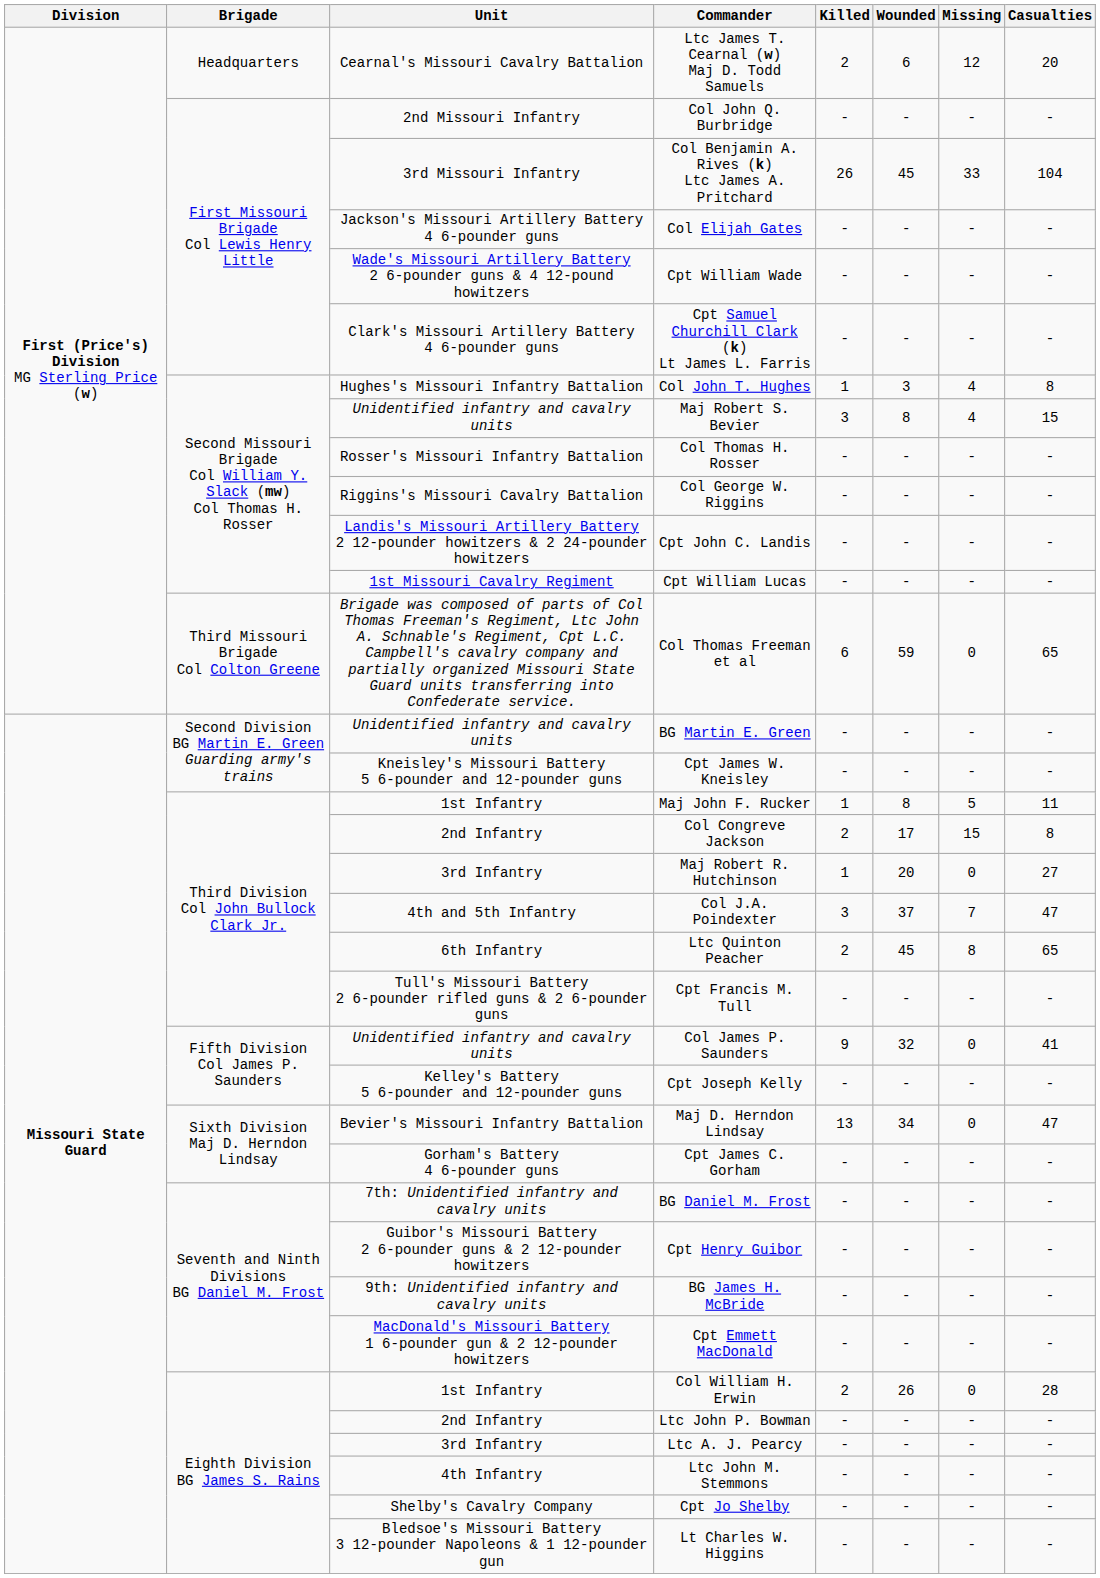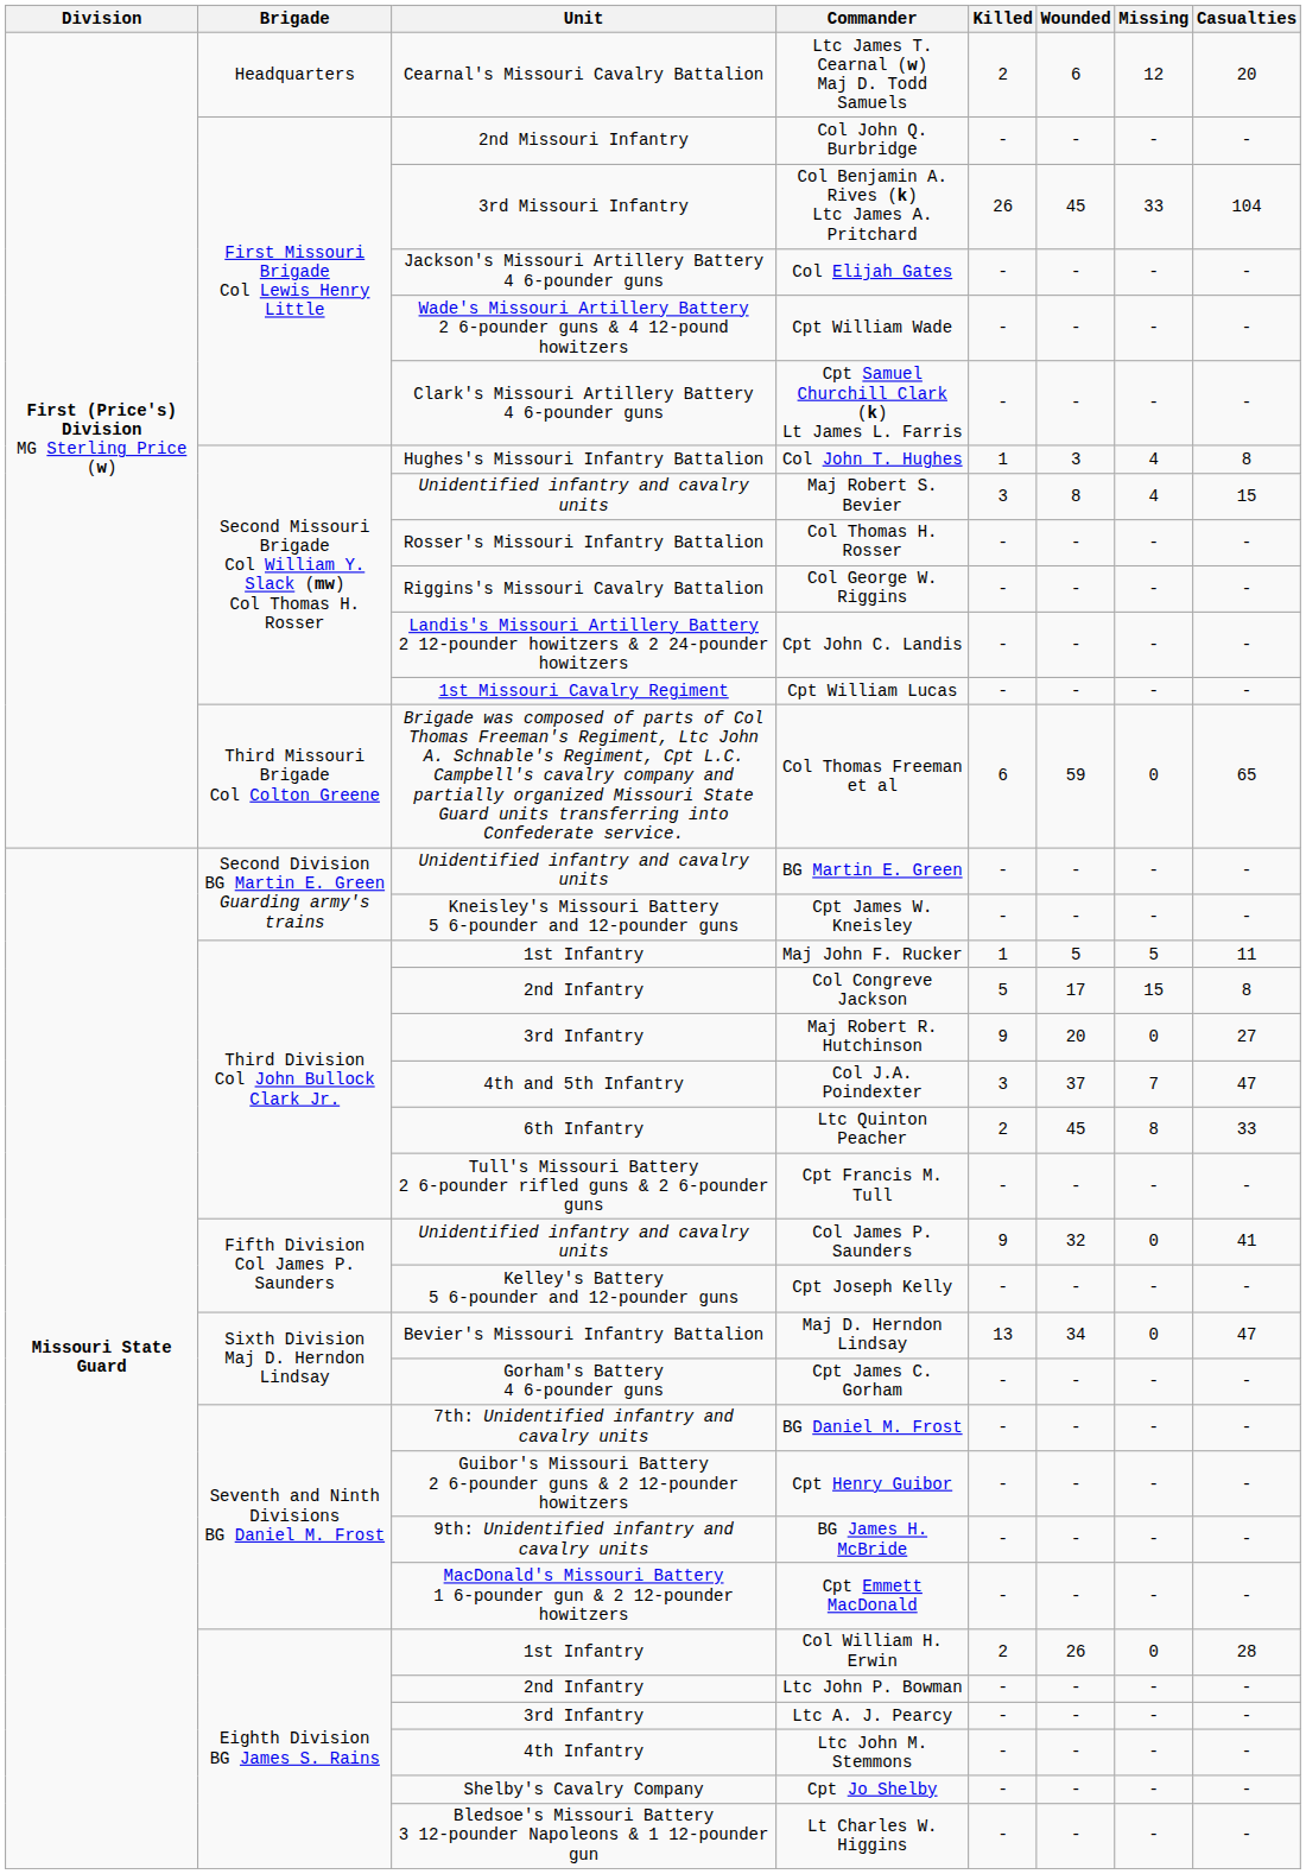 <table class="wikitable" style="text-align:center; width:80%;">
 <tr>
 <th width=15%>Division</th>
 <th width=15%>Brigade</th>
 <th width=30%>Unit</th>
 <th width=15%>Commander</th>
 <th>Killed</th>
 <th>Wounded</th>
 <th>Missing</th>
 <th>Casualties</th>
 </tr>
 <tr>
 <td rowspan=13><strong>First (Price's) Division</strong><br>MG <a href='#'>Sterling Price</a> (<strong>w</strong>)</td>
 <td rowspan=1>Headquarters</td>
 <td>Cearnal's Missouri Cavalry Battalion</td>
 <td>Ltc James T. Cearnal (<strong>w</strong>)<br>Maj D. Todd Samuels</td>
 <td>2</td>
 <td>6</td>
 <td>12</td>
 <td>20</td>
 </tr>
 <tr>
 <td rowspan=5><a href='#'>First Missouri Brigade</a><br>Col <a href='#'>Lewis Henry Little</a></td>
 <td>2nd Missouri Infantry</td>
 <td>Col John Q. Burbridge</td>
 <td>-</td>
 <td>-</td>
 <td>-</td>
 <td>-</td>
 </tr>
 <tr>
 <td>3rd Missouri Infantry</td>
 <td>Col Benjamin A. Rives (<strong>k</strong>)<br>Ltc James A. Pritchard</td>
 <td>26</td>
 <td>45</td>
 <td>33</td>
 <td>104</td>
 </tr>
 <tr>
 <td>Jackson's Missouri Artillery Battery<br>4 6-pounder guns</td>
 <td>Col <a href='#'>Elijah Gates</a></td>
 <td>-</td>
 <td>-</td>
 <td>-</td>
 <td>-</td>
 </tr>
 <tr>
 <td><a href='#'>Wade's Missouri Artillery Battery</a><br>2 6-pounder guns & 4 12-pound howitzers</td>
 <td>Cpt William Wade</td>
 <td>-</td>
 <td>-</td>
 <td>-</td>
 <td>-</td>
 </tr>
 <tr>
 <td>Clark's Missouri Artillery Battery<br>4 6-pounder guns</td>
 <td>Cpt <a href='#'>Samuel Churchill Clark</a> (<strong>k</strong>)<br>Lt James L. Farris</td>
 <td>-</td>
 <td>-</td>
 <td>-</td>
 <td>-</td>
 </tr>
 <tr>
 <td rowspan=6>Second Missouri Brigade<br>Col <a href='#'>William Y. Slack</a> (<strong>mw</strong>)<br>Col Thomas H. Rosser</td>
 <td>Hughes's Missouri Infantry Battalion</td>
 <td>Col <a href='#'>John T. Hughes</a></td>
 <td>1</td>
 <td>3</td>
 <td>4</td>
 <td>8</td>
 </tr>
 <tr>
 <td><em>Unidentified infantry and cavalry units</em></td>
 <td>Maj Robert S. Bevier</td>
 <td>3</td>
 <td>8</td>
 <td>4</td>
 <td>15</td>
 </tr>
 <tr>
 <td>Rosser's Missouri Infantry Battalion</td>
 <td>Col Thomas H. Rosser</td>
 <td>-</td>
 <td>-</td>
 <td>-</td>
 <td>-</td>
 </tr>
 <tr>
 <td>Riggins's Missouri Cavalry Battalion</td>
 <td>Col George W. Riggins</td>
 <td>-</td>
 <td>-</td>
 <td>-</td>
 <td>-</td>
 </tr>
 <tr>
 <td><a href='#'>Landis's Missouri Artillery Battery</a><br>2 12-pounder howitzers &  2 24-pounder howitzers</td>
 <td>Cpt John C. Landis</td>
 <td>-</td>
 <td>-</td>
 <td>-</td>
 <td>-</td>
 </tr>
 <tr>
 <td><a href='#'>1st Missouri Cavalry Regiment</a></td>
 <td>Cpt William Lucas</td>
 <td>-</td>
 <td>-</td>
 <td>-</td>
 <td>-</td>
 </tr>
 <tr>
 <td rowspan=1>Third Missouri Brigade<br>Col <a href='#'>Colton Greene</a></td>
 <td><em>Brigade was composed of parts of Col Thomas Freeman's Regiment, Ltc John A. Schnable's Regiment, Cpt L.C. Campbell's cavalry company and partially organized Missouri State Guard units transferring into Confederate service.</em></td>
 <td>Col Thomas Freeman et al</td>
 <td>6</td>
 <td>59</td>
 <td>0</td>
 <td>65</td>
 </tr>
 <tr>
 <td rowspan=22><strong>Missouri State Guard</strong></td>
 <td rowspan=2>Second Division<br>BG <a href='#'>Martin E. Green</a><br><em>Guarding army's trains</em></td>
 <td><em>Unidentified infantry and cavalry units</em></td>
 <td>BG <a href='#'>Martin E. Green</a></td>
 <td>-</td>
 <td>-</td>
 <td>-</td>
 <td>-</td>
 </tr>
 <tr>
 <td>Kneisley's Missouri Battery<br>5 6-pounder and 12-pounder guns</td>
 <td>Cpt James W. Kneisley</td>
 <td>-</td>
 <td>-</td>
 <td>-</td>
 <td>-</td>
 </tr>
 <tr>
 <td rowspan=6>Third Division<br>Col <a href='#'>John Bullock Clark Jr.</a></td>
 <td>1st Infantry</td>
 <td>Maj John F. Rucker</td>
 <td>1</td>
-<td>8</td>
+<td>5</td>
 <td>5</td>
 <td>11</td>
 </tr>
 <tr>
 <td>2nd Infantry</td>
 <td>Col Congreve Jackson</td>
-<td>2</td>
+<td>5</td>
 <td>17</td>
 <td>15</td>
 <td>8</td>
 </tr>
 <tr>
 <td>3rd Infantry</td>
 <td>Maj Robert R. Hutchinson</td>
-<td>1</td>
+<td>9</td>
 <td>20</td>
 <td>0</td>
 <td>27</td>
 </tr>
 <tr>
 <td>4th and 5th Infantry</td>
 <td>Col J.A. Poindexter</td>
 <td>3</td>
 <td>37</td>
 <td>7</td>
 <td>47</td>
 </tr>
 <tr>
 <td>6th Infantry</td>
 <td>Ltc Quinton Peacher</td>
 <td>2</td>
 <td>45</td>
 <td>8</td>
-<td>65</td>
+<td>33</td>
 </tr>
 <tr>
 <td>Tull's Missouri Battery<br>2 6-pounder rifled guns & 2 6-pounder guns</td>
 <td>Cpt Francis M. Tull</td>
 <td>-</td>
 <td>-</td>
 <td>-</td>
 <td>-</td>
 </tr>
 <tr>
 <td rowspan=2>Fifth Division<br>Col James P. Saunders</td>
 <td><em>Unidentified infantry and cavalry units</em></td>
 <td>Col James P. Saunders</td>
 <td>9</td>
 <td>32</td>
 <td>0</td>
 <td>41</td>
 </tr>
 <tr>
 <td>Kelley's Battery<br>5 6-pounder and 12-pounder guns</td>
 <td>Cpt Joseph Kelly</td>
 <td>-</td>
 <td>-</td>
 <td>-</td>
 <td>-</td>
 </tr>
 <tr>
 <td rowspan=2>Sixth Division<br>Maj D. Herndon Lindsay</td>
 <td>Bevier's Missouri Infantry Battalion</td>
 <td>Maj D. Herndon Lindsay</td>
 <td>13</td>
 <td>34</td>
 <td>0</td>
 <td>47</td>
 </tr>
 <tr>
 <td>Gorham's Battery<br>4 6-pounder guns</td>
 <td>Cpt James C. Gorham</td>
 <td>-</td>
 <td>-</td>
 <td>-</td>
 <td>-</td>
 </tr>
 <tr>
 <td rowspan=4>Seventh and Ninth Divisions<br>BG <a href='#'>Daniel M. Frost</a></td>
 <td>7th: <em>Unidentified infantry and cavalry units</em></td>
 <td>BG <a href='#'>Daniel M. Frost</a></td>
 <td>-</td>
 <td>-</td>
 <td>-</td>
 <td>-</td>
 </tr>
 <tr>
 <td>Guibor's Missouri Battery<br>2 6-pounder guns & 2 12-pounder howitzers</td>
 <td>Cpt <a href='#'>Henry Guibor</a></td>
 <td>-</td>
 <td>-</td>
 <td>-</td>
 <td>-</td>
 </tr>
 <tr>
 <td>9th: <em>Unidentified infantry and cavalry units</em></td>
 <td>BG <a href='#'>James H. McBride</a></td>
 <td>-</td>
 <td>-</td>
 <td>-</td>
 <td>-</td>
 </tr>
 <tr>
 <td><a href='#'>MacDonald's Missouri Battery</a><br>1 6-pounder gun & 2 12-pounder howitzers</td>
 <td>Cpt <a href='#'>Emmett MacDonald</a></td>
 <td>-</td>
 <td>-</td>
 <td>-</td>
 <td>-</td>
 </tr>
 <tr>
 <td rowspan=6>Eighth Division<br>BG <a href='#'>James S. Rains</a></td>
 <td>1st Infantry</td>
 <td>Col William H. Erwin</td>
 <td>2</td>
 <td>26</td>
 <td>0</td>
 <td>28</td>
 </tr>
 <tr>
 <td>2nd Infantry</td>
 <td>Ltc John P. Bowman</td>
 <td>-</td>
 <td>-</td>
 <td>-</td>
 <td>-</td>
 </tr>
 <tr>
 <td>3rd Infantry</td>
 <td>Ltc A. J. Pearcy</td>
 <td>-</td>
 <td>-</td>
 <td>-</td>
 <td>-</td>
 </tr>
 <tr>
 <td>4th Infantry</td>
 <td>Ltc John M. Stemmons</td>
 <td>-</td>
 <td>-</td>
 <td>-</td>
 <td>-</td>
 </tr>
 <tr>
 <td>Shelby's Cavalry Company</td>
 <td>Cpt <a href='#'>Jo Shelby</a></td>
 <td>-</td>
 <td>-</td>
 <td>-</td>
 <td>-</td>
 </tr>
 <tr>
 <td>Bledsoe's Missouri Battery<br>3 12-pounder Napoleons & 1 12-pounder gun</td>
 <td>Lt Charles W. Higgins</td>
 <td>-</td>
 <td>-</td>
 <td>-</td>
 <td>-</td>
 </tr>
 <tr>
 </tr>
 </table>
